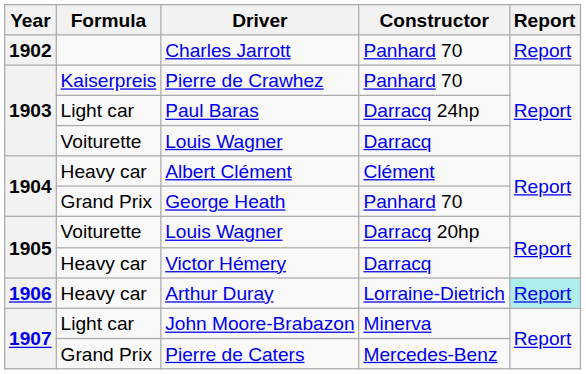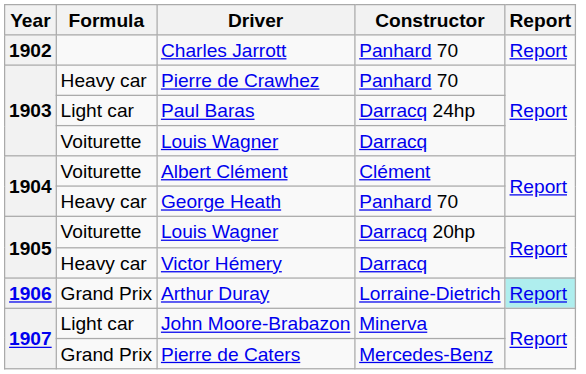 <table class="wikitable" style="font-size: 95%;">
 <tr>
 <th>Year</th>
 <th>Formula</th>
 <th>Driver</th>
 <th>Constructor</th>
 <th>Report</th>
 </tr>
 <tr>
 <th>1902</th>
 <td></td>
 <td> <a href='#'>Charles Jarrott</a></td>
 <td><a href='#'>Panhard</a> 70</td>
 <td><a href='#'>Report</a></td>
 </tr>
 <tr>
 <th rowspan=3>1903</th>
-<td><a href='#'>Kaiserpreis</a></td>
+<td>Heavy car</td>
 <td> <a href='#'>Pierre de Crawhez</a></td>
 <td><a href='#'>Panhard</a> 70</td>
 <td rowspan=3><a href='#'>Report</a></td>
 </tr>
 <tr>
 <td>Light car</td>
 <td> <a href='#'>Paul Baras</a></td>
 <td><a href='#'>Darracq</a> 24hp</td>
 </tr>
 <tr>
 <td>Voiturette</td>
 <td> <a href='#'>Louis Wagner</a></td>
 <td><a href='#'>Darracq</a></td>
 </tr>
 <tr>
 <th rowspan=2>1904</th>
-<td>Heavy car</td>
+<td>Voiturette</td>
 <td> <a href='#'>Albert Clément</a></td>
 <td><a href='#'>Clément</a></td>
 <td rowspan=2><a href='#'>Report</a></td>
 </tr>
 <tr>
-<td>Grand Prix</td>
+<td>Heavy car</td>
 <td> <a href='#'>George Heath</a></td>
 <td><a href='#'>Panhard</a> 70</td>
 </tr>
 <tr>
 <th rowspan=2>1905</th>
 <td>Voiturette</td>
 <td> <a href='#'>Louis Wagner</a></td>
 <td><a href='#'>Darracq</a> 20hp</td>
 <td rowspan=2><a href='#'>Report</a></td>
 </tr>
 <tr>
 <td>Heavy car</td>
 <td> <a href='#'>Victor Hémery</a></td>
 <td><a href='#'>Darracq</a></td>
 </tr>
 <tr>
 <th><a href='#'>1906</a></th>
-<td>Heavy car</td>
+<td>Grand Prix</td>
 <td> <a href='#'>Arthur Duray</a></td>
 <td><a href='#'>Lorraine-Dietrich</a></td>
 <td style="background: paleturquoise;"><a href='#'>Report</a></td>
 </tr>
 <tr>
 <th rowspan=2><a href='#'>1907</a></th>
 <td>Light car</td>
 <td> <a href='#'>John Moore-Brabazon</a></td>
 <td><a href='#'>Minerva</a></td>
 <td rowspan=2><a href='#'>Report</a></td>
 </tr>
 <tr>
 <td>Grand Prix</td>
 <td> <a href='#'>Pierre de Caters</a></td>
 <td><a href='#'>Mercedes-Benz</a></td>
 </tr>
 </table>
